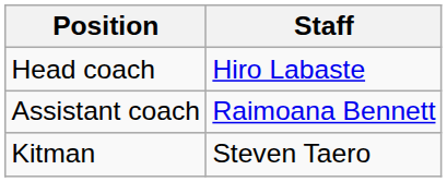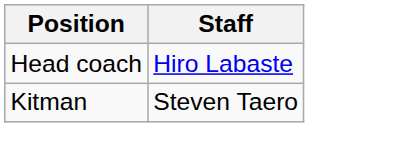 <table class=wikitable>
 <tr>
 <th>Position</th>
 <th>Staff</th>
 </tr>
 <tr>
 <td>Head coach</td>
 <td> <a href='#'>Hiro Labaste</a></td>
 </tr>
 <tr>
-<td>Assistant coach</td>
-<td> <a href='#'>Raimoana Bennett</a></td>
-</tr>
-<tr>
 <td>Kitman</td>
 <td>  Steven Taero</td>
 </tr>
 </table>
